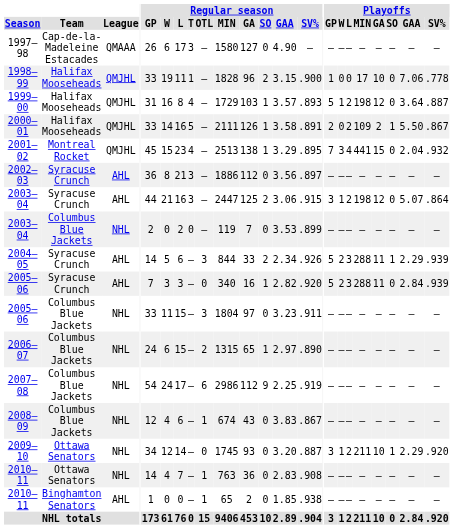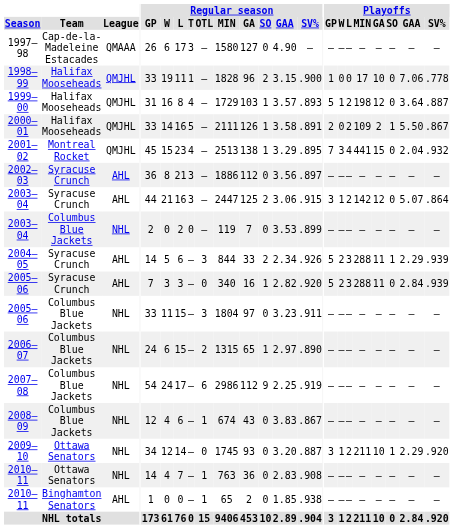 <table border="0" cellpadding="1" cellspacing="0" style="width:75%; text-align:center;">
 <tr bgcolor="#e0e0e0">
 <th colspan="3" bgcolor="#ffffff"></th>
 <th rowspan="99" bgcolor="#ffffff"></th>
 <th colspan="10" bgcolor="#e0e0e0"><a href='#'>Regular season</a></th>
 <th rowspan="99" bgcolor="#ffffff"></th>
 <th colspan="8" bgcolor="#e0e0e0"><a href='#'>Playoffs</a></th>
 </tr>
 <tr bgcolor="#e0e0e0">
 <th><a href='#'>Season</a></th>
 <th>Team</th>
 <th>League</th>
 <th>GP</th>
 <th>W</th>
 <th>L</th>
 <th>T</th>
 <th>OTL</th>
 <th>MIN</th>
 <th>GA</th>
 <th><a href='#'>SO</a></th>
 <th><a href='#'>GAA</a></th>
 <th><a href='#'>SV%</a></th>
 <th>GP</th>
 <th>W</th>
 <th>L</th>
 <th>MIN</th>
 <th>GA</th>
 <th>SO</th>
 <th>GAA</th>
 <th>SV%</th>
 </tr>
 <tr>
 <td>1997–98</td>
 <td>Cap-de-la-Madeleine Estacades</td>
 <td>QMAAA</td>
 <td>26</td>
 <td>6</td>
 <td>17</td>
 <td>3</td>
 <td>—</td>
 <td>1580</td>
 <td>127</td>
 <td>0</td>
 <td>4.90</td>
 <td>—</td>
 <td>—</td>
 <td>—</td>
 <td>—</td>
 <td>—</td>
 <td>—</td>
 <td>—</td>
 <td>—</td>
 <td>—</td>
 </tr>
 <tr bgcolor="#f0f0f0">
 <td><a href='#'>1998–99</a></td>
 <td><a href='#'>Halifax Mooseheads</a></td>
 <td><a href='#'>QMJHL</a></td>
 <td>33</td>
 <td>19</td>
 <td>11</td>
 <td>1</td>
 <td>—</td>
 <td>1828</td>
 <td>96</td>
 <td>2</td>
 <td>3.15</td>
 <td>.900</td>
 <td>1</td>
 <td>0</td>
 <td>0</td>
 <td>17</td>
 <td>10</td>
 <td>0</td>
 <td>7.06</td>
 <td>.778</td>
 </tr>
 <tr>
 <td><a href='#'>1999–00</a></td>
 <td>Halifax Mooseheads</td>
 <td>QMJHL</td>
 <td>31</td>
 <td>16</td>
 <td>8</td>
 <td>4</td>
 <td>—</td>
 <td>1729</td>
 <td>103</td>
 <td>1</td>
 <td>3.57</td>
 <td>.893</td>
 <td>5</td>
 <td>1</td>
 <td>2</td>
 <td>198</td>
 <td>12</td>
 <td>0</td>
 <td>3.64</td>
 <td>.887</td>
 </tr>
 <tr bgcolor="#f0f0f0">
 <td><a href='#'>2000–01</a></td>
 <td>Halifax Mooseheads</td>
 <td>QMJHL</td>
 <td>33</td>
 <td>14</td>
 <td>16</td>
 <td>5</td>
 <td>—</td>
 <td>2111</td>
 <td>126</td>
 <td>1</td>
 <td>3.58</td>
 <td>.891</td>
 <td>2</td>
 <td>0</td>
 <td>2</td>
 <td>109</td>
 <td>2</td>
 <td>1</td>
 <td>5.50</td>
 <td>.867</td>
 </tr>
 <tr>
 <td><a href='#'>2001–02</a></td>
 <td><a href='#'>Montreal Rocket</a></td>
 <td>QMJHL</td>
 <td>45</td>
 <td>15</td>
 <td>23</td>
 <td>4</td>
 <td>—</td>
 <td>2513</td>
 <td>138</td>
 <td>1</td>
 <td>3.29</td>
 <td>.895</td>
 <td>7</td>
 <td>3</td>
 <td>4</td>
 <td>441</td>
 <td>15</td>
 <td>0</td>
 <td>2.04</td>
 <td>.932</td>
 </tr>
 <tr bgcolor="#f0f0f0">
 <td><a href='#'>2002–03</a></td>
 <td><a href='#'>Syracuse Crunch</a></td>
 <td><a href='#'>AHL</a></td>
 <td>36</td>
 <td>8</td>
 <td>21</td>
 <td>3</td>
 <td>—</td>
 <td>1886</td>
 <td>112</td>
 <td>0</td>
 <td>3.56</td>
 <td>.897</td>
 <td>—</td>
 <td>—</td>
 <td>—</td>
 <td>—</td>
 <td>—</td>
 <td>—</td>
 <td>—</td>
 <td>—</td>
 </tr>
 <tr>
 <td><a href='#'>2003–04</a></td>
 <td>Syracuse Crunch</td>
 <td>AHL</td>
 <td>44</td>
 <td>21</td>
 <td>16</td>
 <td>3</td>
 <td>—</td>
 <td>2447</td>
 <td>125</td>
 <td>2</td>
 <td>3.06</td>
 <td>.915</td>
 <td>3</td>
 <td>1</td>
 <td>2</td>
-<td>198</td>
+<td>142</td>
 <td>12</td>
 <td>0</td>
 <td>5.07</td>
 <td>.864</td>
 </tr>
 <tr bgcolor="#f0f0f0">
 <td><a href='#'>2003–04</a></td>
 <td><a href='#'>Columbus Blue Jackets</a></td>
 <td><a href='#'>NHL</a></td>
 <td>2</td>
 <td>0</td>
 <td>2</td>
 <td>0</td>
 <td>—</td>
 <td>119</td>
 <td>7</td>
 <td>0</td>
 <td>3.53</td>
 <td>.899</td>
 <td>—</td>
 <td>—</td>
 <td>—</td>
 <td>—</td>
 <td>—</td>
 <td>—</td>
 <td>—</td>
 <td>—</td>
 </tr>
 <tr>
 <td><a href='#'>2004–05</a></td>
 <td>Syracuse Crunch</td>
 <td>AHL</td>
 <td>14</td>
 <td>5</td>
 <td>6</td>
 <td>—</td>
 <td>3</td>
 <td>844</td>
 <td>33</td>
 <td>2</td>
 <td>2.34</td>
 <td>.926</td>
 <td>5</td>
 <td>2</td>
 <td>3</td>
 <td>288</td>
 <td>11</td>
 <td>1</td>
 <td>2.29</td>
 <td>.939</td>
 </tr>
 <tr bgcolor="#f0f0f0">
 <td><a href='#'>2005–06</a></td>
 <td>Syracuse Crunch</td>
 <td>AHL</td>
 <td>7</td>
 <td>3</td>
 <td>3</td>
 <td>—</td>
 <td>0</td>
 <td>340</td>
 <td>16</td>
 <td>1</td>
 <td>2.82</td>
 <td>.920</td>
 <td>5</td>
 <td>2</td>
 <td>3</td>
 <td>288</td>
 <td>11</td>
 <td>0</td>
 <td>2.84</td>
 <td>.939</td>
 </tr>
 <tr>
 <td><a href='#'>2005–06</a></td>
 <td>Columbus Blue Jackets</td>
 <td>NHL</td>
 <td>33</td>
 <td>11</td>
 <td>15</td>
 <td>—</td>
 <td>3</td>
 <td>1804</td>
 <td>97</td>
 <td>0</td>
 <td>3.23</td>
 <td>.911</td>
 <td>—</td>
 <td>—</td>
 <td>—</td>
 <td>—</td>
 <td>—</td>
 <td>—</td>
 <td>—</td>
 <td>—</td>
 </tr>
 <tr bgcolor="#f0f0f0">
 <td><a href='#'>2006–07</a></td>
 <td>Columbus Blue Jackets</td>
 <td>NHL</td>
 <td>24</td>
 <td>6</td>
 <td>15</td>
 <td>—</td>
 <td>2</td>
 <td>1315</td>
 <td>65</td>
 <td>1</td>
 <td>2.97</td>
 <td>.890</td>
 <td>—</td>
 <td>—</td>
 <td>—</td>
 <td>—</td>
 <td>—</td>
 <td>—</td>
 <td>—</td>
 <td>—</td>
 </tr>
 <tr>
 <td><a href='#'>2007–08</a></td>
 <td>Columbus Blue Jackets</td>
 <td>NHL</td>
 <td>54</td>
 <td>24</td>
 <td>17</td>
 <td>—</td>
 <td>6</td>
 <td>2986</td>
 <td>112</td>
 <td>9</td>
 <td>2.25</td>
 <td>.919</td>
 <td>—</td>
 <td>—</td>
 <td>—</td>
 <td>—</td>
 <td>—</td>
 <td>—</td>
 <td>—</td>
 <td>—</td>
 </tr>
 <tr bgcolor="#f0f0f0">
 <td><a href='#'>2008–09</a></td>
 <td>Columbus Blue Jackets</td>
 <td>NHL</td>
 <td>12</td>
 <td>4</td>
 <td>6</td>
 <td>—</td>
 <td>1</td>
 <td>674</td>
 <td>43</td>
 <td>0</td>
 <td>3.83</td>
 <td>.867</td>
 <td>—</td>
 <td>—</td>
 <td>—</td>
 <td>—</td>
 <td>—</td>
 <td>—</td>
 <td>—</td>
 <td>—</td>
 </tr>
 <tr>
 <td><a href='#'>2009–10</a></td>
 <td><a href='#'>Ottawa Senators</a></td>
 <td>NHL</td>
 <td>34</td>
 <td>12</td>
 <td>14</td>
 <td>—</td>
 <td>0</td>
 <td>1745</td>
 <td>93</td>
 <td>0</td>
 <td>3.20</td>
 <td>.887</td>
 <td>3</td>
 <td>1</td>
 <td>2</td>
 <td>211</td>
 <td>10</td>
 <td>1</td>
 <td>2.29</td>
 <td>.920</td>
 </tr>
 <tr bgcolor="#f0f0f0">
 <td><a href='#'>2010–11</a></td>
 <td>Ottawa Senators</td>
 <td>NHL</td>
 <td>14</td>
 <td>4</td>
 <td>7</td>
 <td>—</td>
 <td>1</td>
 <td>763</td>
 <td>36</td>
 <td>0</td>
 <td>2.83</td>
 <td>.908</td>
 <td>—</td>
 <td>—</td>
 <td>—</td>
 <td>—</td>
 <td>—</td>
 <td>—</td>
 <td>—</td>
 <td>—</td>
 </tr>
 <tr>
 <td><a href='#'>2010–11</a></td>
 <td><a href='#'>Binghamton Senators</a></td>
 <td>AHL</td>
 <td>1</td>
 <td>0</td>
 <td>0</td>
 <td>—</td>
 <td>1</td>
 <td>65</td>
 <td>2</td>
 <td>0</td>
 <td>1.85</td>
 <td>.938</td>
 <td>—</td>
 <td>—</td>
 <td>—</td>
 <td>—</td>
 <td>—</td>
 <td>—</td>
 <td>—</td>
 <td>—</td>
 </tr>
 <tr bgcolor="#e0e0e0">
 <th colspan=3>NHL totals</th>
 <th>173</th>
 <th>61</th>
 <th>76</th>
 <th>0</th>
 <th>15</th>
 <th>9406</th>
 <th>453</th>
 <th>10</th>
 <th>2.89</th>
 <th>.904</th>
 <th>3</th>
 <th>1</th>
 <th>2</th>
 <th>211</th>
 <th>10</th>
 <th>0</th>
 <th>2.84</th>
 <th>.920</th>
 </tr>
 </table>
